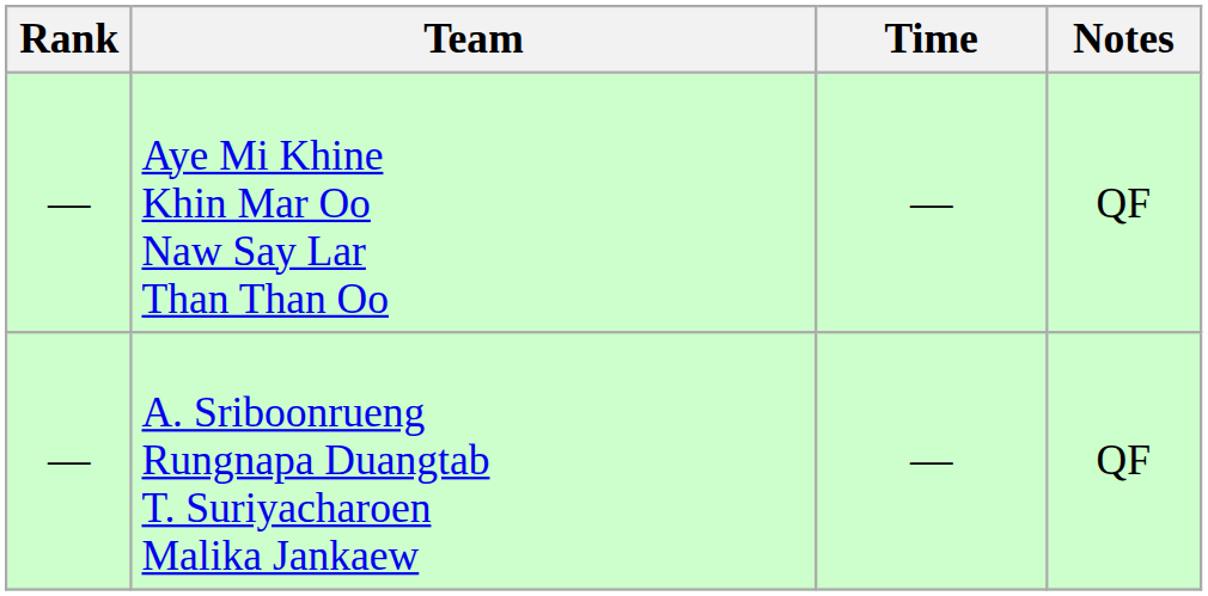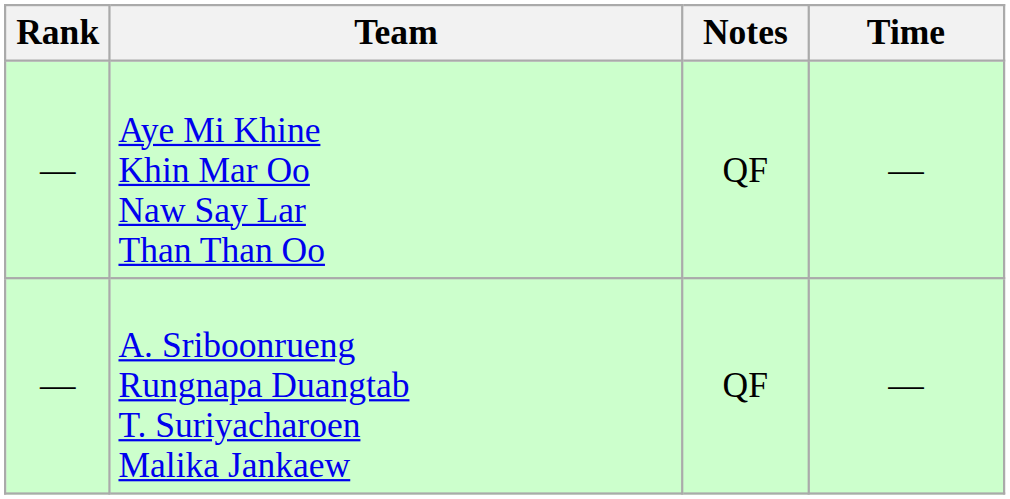 <table class=wikitable style="text-align:center">
 <tr>
 <th width=40>Rank</th>
 <th width=250>Team</th>
+<th width=50>Notes</th>
 <th width=80>Time</th>
-<th width=50>Notes</th>
 </tr>
 <tr bgcolor="ccffcc">
 <td>—</td>
 <td align=left><br><a href='#'>Aye Mi Khine</a><br><a href='#'>Khin Mar Oo</a><br><a href='#'>Naw Say Lar</a><br><a href='#'>Than Than Oo</a></td>
+<td>QF</td>
 <td>—</td>
-<td>QF</td>
 </tr>
 <tr bgcolor="ccffcc">
 <td>—</td>
 <td align=left><br><a href='#'>A. Sriboonrueng</a><br><a href='#'>Rungnapa Duangtab</a><br><a href='#'>T. Suriyacharoen</a><br><a href='#'>Malika Jankaew</a></td>
+<td>QF</td>
 <td>—</td>
-<td>QF</td>
 </tr>
 </table>
